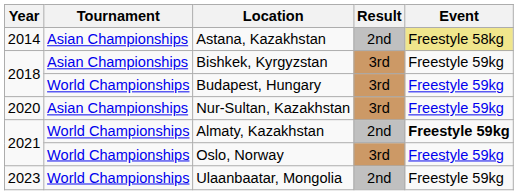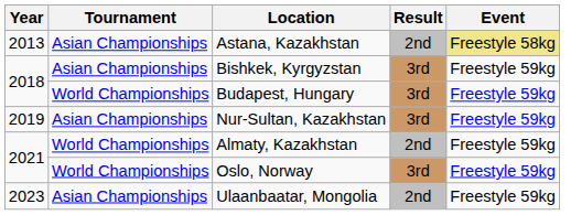 <table class="wikitable" style="font-size:95%;">
 <tr>
 <th>Year</th>
 <th>Tournament</th>
 <th>Location</th>
 <th>Result</th>
 <th>Event</th>
 </tr>
 <tr>
-<td>2014</td>
+<td>2013</td>
 <td><a href='#'>Asian Championships</a></td>
 <td>Astana, Kazakhstan</td>
 <td align="center" bgcolor="silver">2nd</td>
 <td style="background: khaki;">Freestyle 58kg</td>
 </tr>
 <tr>
 <td rowspan=2>2018</td>
 <td><a href='#'>Asian Championships</a></td>
 <td>Bishkek, Kyrgyzstan</td>
 <td align="center" bgcolor="cc9966">3rd</td>
 <td>Freestyle 59kg</td>
 </tr>
 <tr>
 <td><a href='#'>World Championships</a></td>
 <td>Budapest, Hungary</td>
 <td align="center" bgcolor="cc9966">3rd</td>
 <td><a href='#'>Freestyle 59kg</a></td>
 </tr>
 <tr>
-<td>2020</td>
+<td>2019</td>
 <td><a href='#'>Asian Championships</a></td>
 <td>Nur-Sultan, Kazakhstan</td>
 <td align="center" bgcolor="cc9966">3rd</td>
 <td><a href='#'>Freestyle 59kg</a></td>
 </tr>
 <tr>
 <td rowspan=2>2021</td>
 <td><a href='#'>World Championships</a></td>
 <td>Almaty, Kazakhstan</td>
 <td align="center" bgcolor="silver">2nd</td>
-<td><strong>Freestyle 59kg</strong></td>
+<td>Freestyle 59kg</td>
 </tr>
 <tr>
 <td><a href='#'>World Championships</a></td>
 <td>Oslo, Norway</td>
 <td align="center" bgcolor="cc9966">3rd</td>
 <td><a href='#'>Freestyle 59kg</a></td>
 </tr>
 <tr>
 <td>2023</td>
-<td><a href='#'>World Championships</a></td>
+<td><a href='#'>Asian Championships</a></td>
 <td>Ulaanbaatar, Mongolia</td>
 <td align="center" bgcolor="silver">2nd</td>
 <td>Freestyle 59kg</td>
 </tr>
 </table>
